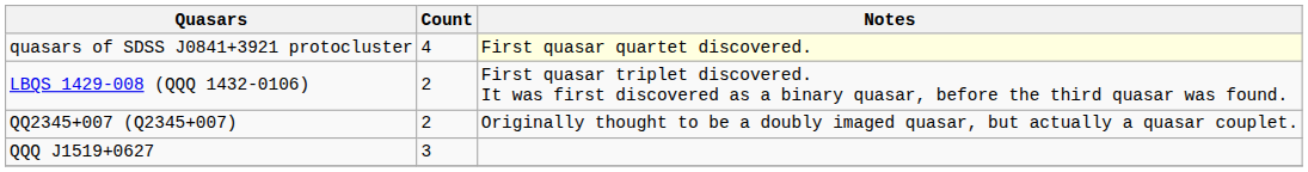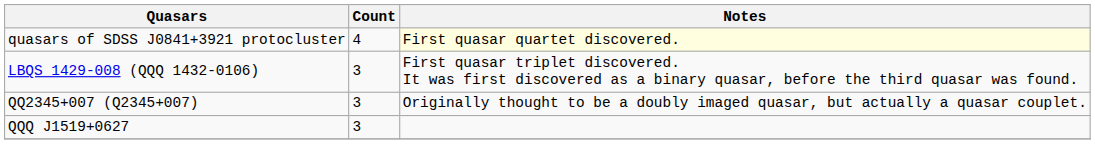 <table class="wikitable" border="1">
 <tr>
 <th>Quasars</th>
 <th>Count</th>
 <th>Notes</th>
 </tr>
 <tr>
 <td>quasars of SDSS J0841+3921 protocluster</td>
 <td>4</td>
 <td style="background: lightyellow;">First quasar quartet discovered.</td>
 </tr>
 <tr>
 <td><a href='#'>LBQS 1429-008</a> (QQQ 1432-0106)</td>
-<td>2</td>
+<td>3</td>
 <td>First quasar triplet discovered. <br> It was first discovered as a binary quasar, before the third quasar was found.</td>
 </tr>
 <tr>
 <td>QQ2345+007 (Q2345+007)<br></td>
-<td>2</td>
+<td>3</td>
 <td>Originally thought to be a doubly imaged quasar, but actually a quasar couplet.</td>
 </tr>
 <tr>
 <td>QQQ J1519+0627</td>
 <td>3</td>
 <td></td>
 </tr>
 <tr>
 </tr>
 </table>
